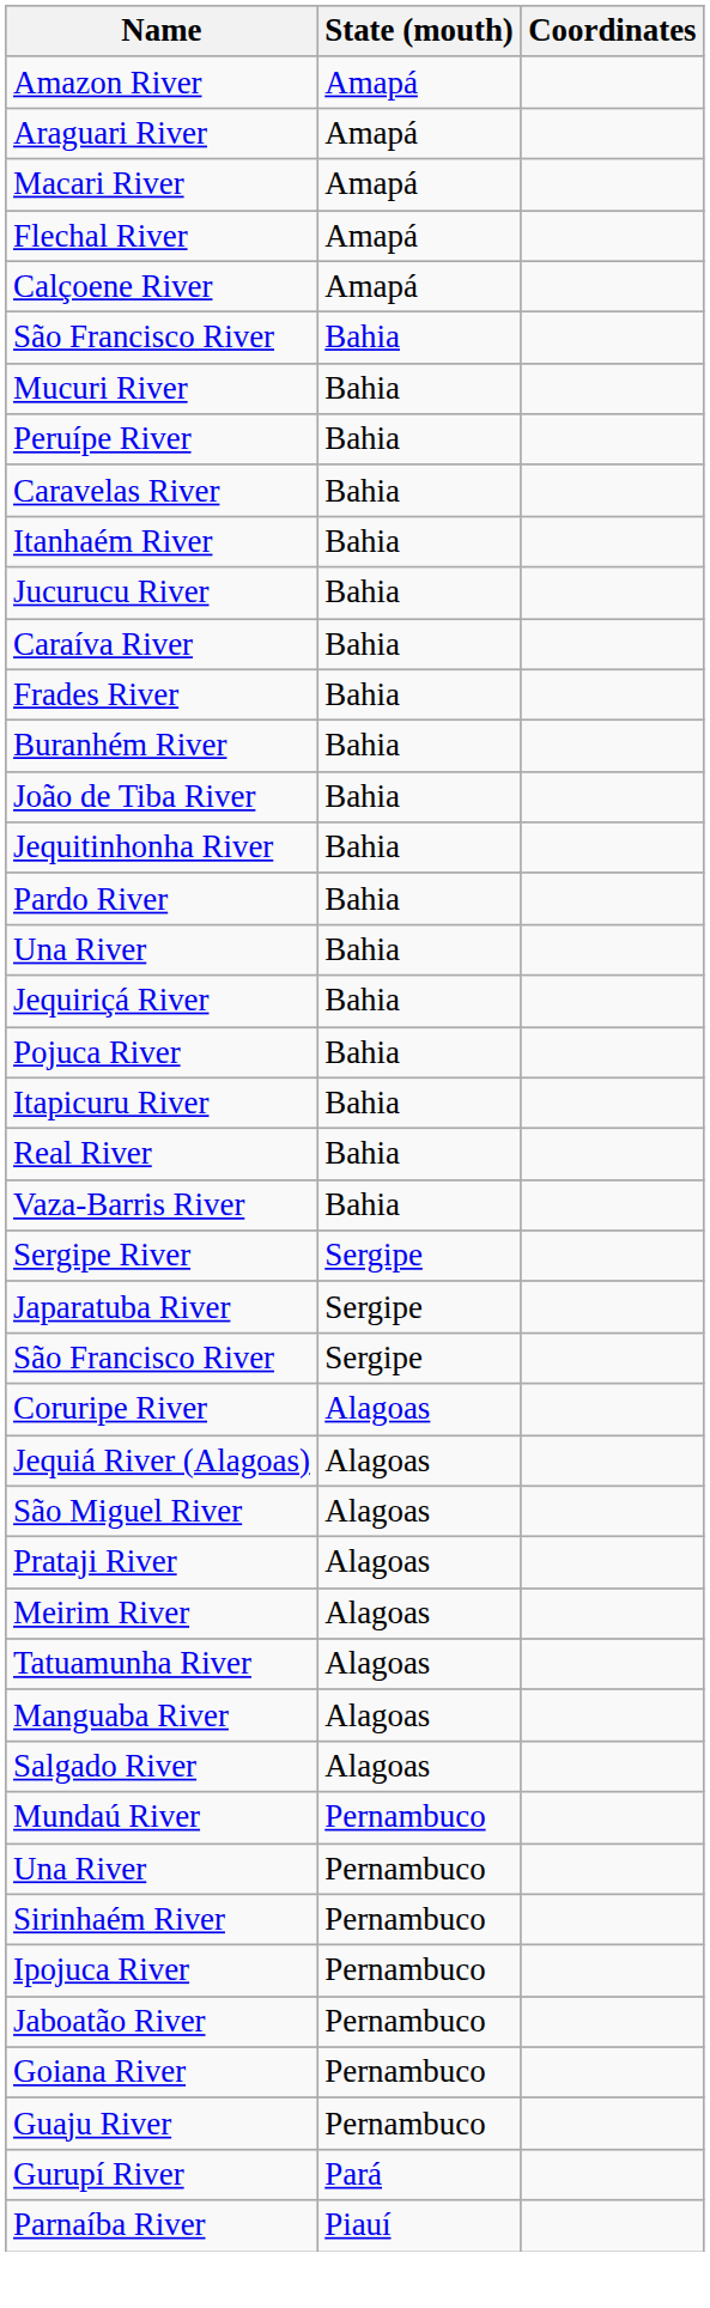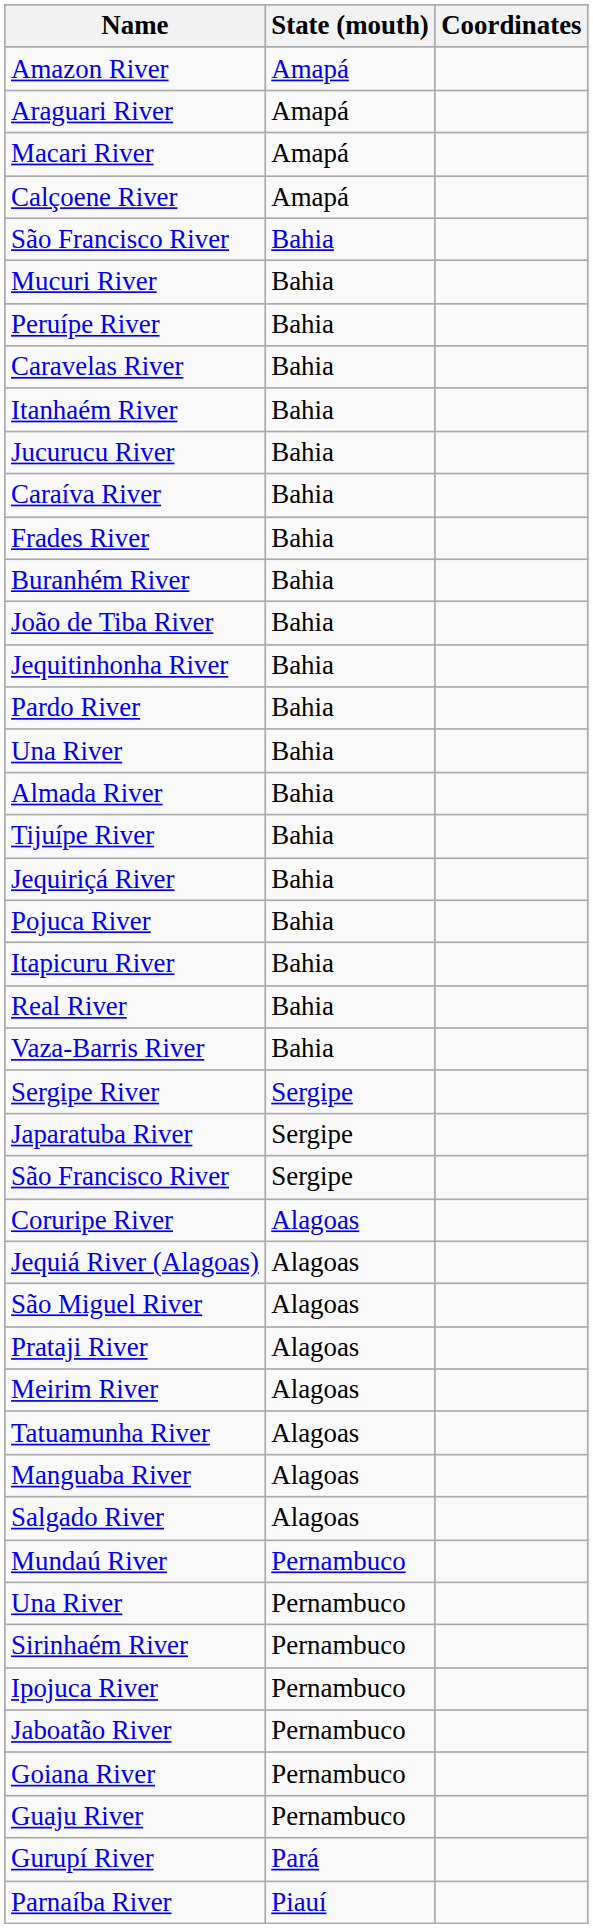 <table class="wikitable sortable plainrowheaders">
 <tr>
 <th>Name</th>
 <th>State (mouth)</th>
 <th>Coordinates</th>
 </tr>
 <tr>
 <td><a href='#'>Amazon River</a></td>
 <td><a href='#'>Amapá</a></td>
 <td></td>
 </tr>
 <tr>
 <td><a href='#'>Araguari River</a></td>
 <td>Amapá</td>
 <td></td>
 </tr>
 <tr>
 <td><a href='#'>Macari River</a></td>
-<td>Amapá</td>
-<td></td>
-</tr>
-<tr>
-<td><a href='#'>Flechal River</a></td>
 <td>Amapá</td>
 <td></td>
 </tr>
 <tr>
 <td><a href='#'>Calçoene River</a></td>
 <td>Amapá</td>
 <td></td>
 </tr>
 <tr>
 <td><a href='#'>São Francisco River</a></td>
 <td><a href='#'>Bahia</a></td>
 <td></td>
 </tr>
 <tr>
 <td><a href='#'>Mucuri River</a></td>
 <td>Bahia</td>
 <td></td>
 </tr>
 <tr>
 <td><a href='#'>Peruípe River</a></td>
 <td>Bahia</td>
 <td></td>
 </tr>
 <tr>
 <td><a href='#'>Caravelas River</a></td>
 <td>Bahia</td>
 <td></td>
 </tr>
 <tr>
 <td><a href='#'>Itanhaém River</a></td>
 <td>Bahia</td>
 <td></td>
 </tr>
 <tr>
 <td><a href='#'>Jucurucu River</a></td>
 <td>Bahia</td>
 <td></td>
 </tr>
 <tr>
 <td><a href='#'>Caraíva River</a></td>
 <td>Bahia</td>
 <td></td>
 </tr>
 <tr>
 <td><a href='#'>Frades River</a></td>
 <td>Bahia</td>
 <td></td>
 </tr>
 <tr>
 <td><a href='#'>Buranhém River</a></td>
 <td>Bahia</td>
 <td></td>
 </tr>
 <tr>
 <td><a href='#'>João de Tiba River</a></td>
 <td>Bahia</td>
 <td></td>
 </tr>
 <tr>
 <td><a href='#'>Jequitinhonha River</a></td>
 <td>Bahia</td>
 <td></td>
 </tr>
 <tr>
 <td><a href='#'>Pardo River</a></td>
 <td>Bahia</td>
 <td></td>
 </tr>
 <tr>
 <td><a href='#'>Una River</a></td>
+<td>Bahia</td>
+<td></td>
+</tr>
+<tr>
+<td><a href='#'>Almada River</a></td>
+<td>Bahia</td>
+<td></td>
+</tr>
+<tr>
+<td><a href='#'>Tijuípe River</a></td>
 <td>Bahia</td>
 <td></td>
 </tr>
 <tr>
 <td><a href='#'>Jequiriçá River</a></td>
 <td>Bahia</td>
 <td></td>
 </tr>
 <tr>
 <td><a href='#'>Pojuca River</a></td>
 <td>Bahia</td>
 <td></td>
 </tr>
 <tr>
 <td><a href='#'>Itapicuru River</a></td>
 <td>Bahia</td>
 <td></td>
 </tr>
 <tr>
 <td><a href='#'>Real River</a></td>
 <td>Bahia</td>
 <td></td>
 </tr>
 <tr>
 <td><a href='#'>Vaza-Barris River</a></td>
 <td>Bahia</td>
 <td></td>
 </tr>
 <tr>
 <td><a href='#'>Sergipe River</a></td>
 <td><a href='#'>Sergipe</a></td>
 <td></td>
 </tr>
 <tr>
 <td><a href='#'>Japaratuba River</a></td>
 <td>Sergipe</td>
 <td></td>
 </tr>
 <tr>
 <td><a href='#'>São Francisco River</a></td>
 <td>Sergipe</td>
 <td></td>
 </tr>
 <tr>
 <td><a href='#'>Coruripe River</a></td>
 <td><a href='#'>Alagoas</a></td>
 <td></td>
 </tr>
 <tr>
 <td><a href='#'>Jequiá River (Alagoas)</a></td>
 <td>Alagoas</td>
 <td></td>
 </tr>
 <tr>
 <td><a href='#'>São Miguel River</a></td>
 <td>Alagoas</td>
 <td></td>
 </tr>
 <tr>
 <td><a href='#'>Prataji River</a></td>
 <td>Alagoas</td>
 <td></td>
 </tr>
 <tr>
 <td><a href='#'>Meirim River</a></td>
 <td>Alagoas</td>
 <td></td>
 </tr>
 <tr>
 <td><a href='#'>Tatuamunha River</a></td>
 <td>Alagoas</td>
 <td></td>
 </tr>
 <tr>
 <td><a href='#'>Manguaba River</a></td>
 <td>Alagoas</td>
 <td></td>
 </tr>
 <tr>
 <td><a href='#'>Salgado River</a></td>
 <td>Alagoas</td>
 <td></td>
 </tr>
 <tr>
 <td><a href='#'>Mundaú River</a></td>
 <td><a href='#'>Pernambuco</a></td>
 <td></td>
 </tr>
 <tr>
 <td><a href='#'>Una River</a></td>
 <td>Pernambuco</td>
 <td></td>
 </tr>
 <tr>
 <td><a href='#'>Sirinhaém River</a></td>
 <td>Pernambuco</td>
 <td></td>
 </tr>
 <tr>
 <td><a href='#'>Ipojuca River</a></td>
 <td>Pernambuco</td>
 <td></td>
 </tr>
 <tr>
 <td><a href='#'>Jaboatão River</a></td>
 <td>Pernambuco</td>
 <td></td>
 </tr>
 <tr>
 <td><a href='#'>Goiana River</a></td>
 <td>Pernambuco</td>
 <td></td>
 </tr>
 <tr>
 <td><a href='#'>Guaju River</a></td>
 <td>Pernambuco</td>
 <td></td>
 </tr>
 <tr>
 <td><a href='#'>Gurupí River</a></td>
 <td><a href='#'>Pará</a></td>
 <td></td>
 </tr>
 <tr>
 <td><a href='#'>Parnaíba River</a></td>
 <td><a href='#'>Piauí</a></td>
 <td></td>
 </tr>
 </table>
